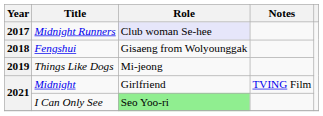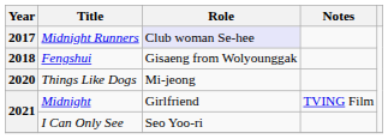 <table class="wikitable sortable plainrowheaders">
 <tr>
 <th scope="col">Year</th>
 <th scope="col">Title</th>
 <th scope="col">Role</th>
 <th scope="col">Notes</th>
 <th scope="col" class="unsortable"></th>
 </tr>
 <tr>
 <th scope="row">2017</th>
 <td><em><a href='#'>Midnight Runners</a></em></td>
 <td style="background: lavender;">Club woman Se-hee</td>
 <td></td>
 <td rowspan=5></td>
 </tr>
 <tr>
 <th scope="row">2018</th>
 <td><em><a href='#'>Fengshui</a></em></td>
 <td>Gisaeng from Wolyounggak</td>
 <td></td>
 </tr>
 <tr>
-<th scope="row">2019</th>
+<th scope="row">2020</th>
 <td><em>Things Like Dogs</em></td>
 <td>Mi-jeong</td>
 <td></td>
 </tr>
 <tr>
 <th scope="row" rowspan=2>2021</th>
 <td><em><a href='#'>Midnight</a></em></td>
 <td>Girlfriend</td>
 <td><a href='#'>TVING</a> Film</td>
 </tr>
 <tr>
 <td><em>I Can Only See</em></td>
-<td style="background: lightgreen;">Seo Yoo-ri</td>
+<td>Seo Yoo-ri</td>
 <td></td>
 </tr>
 <tr>
 </tr>
 </table>
